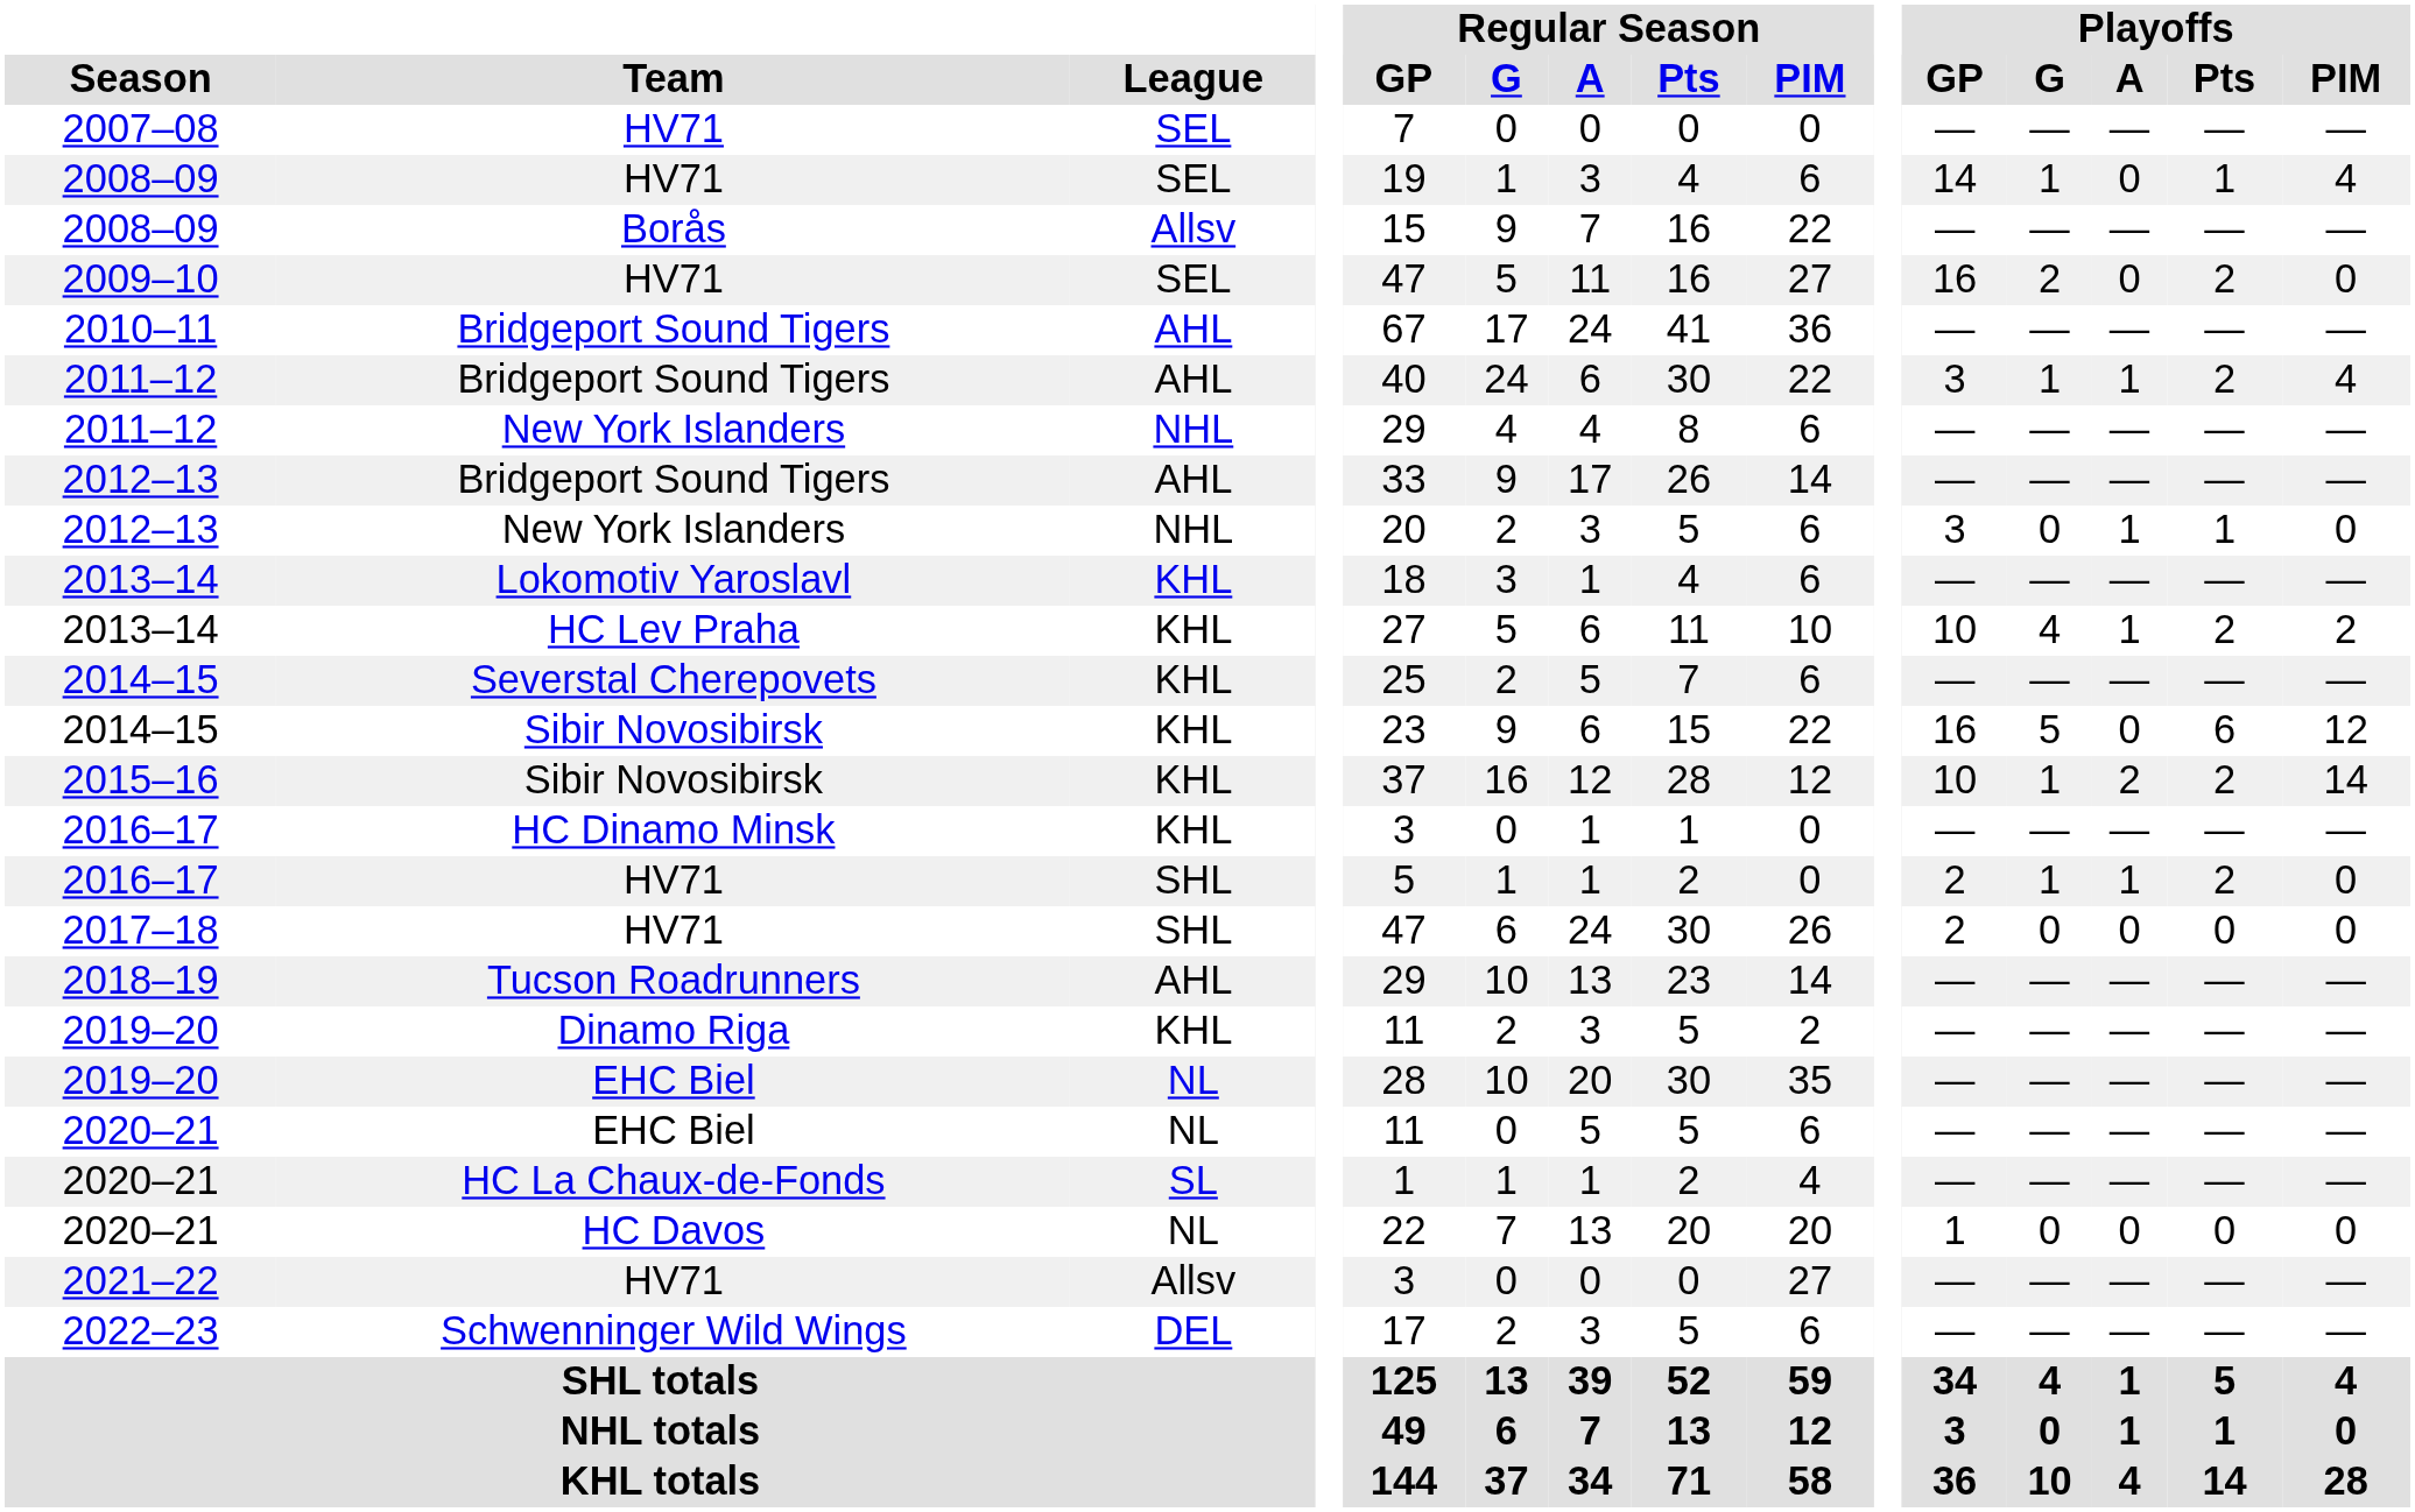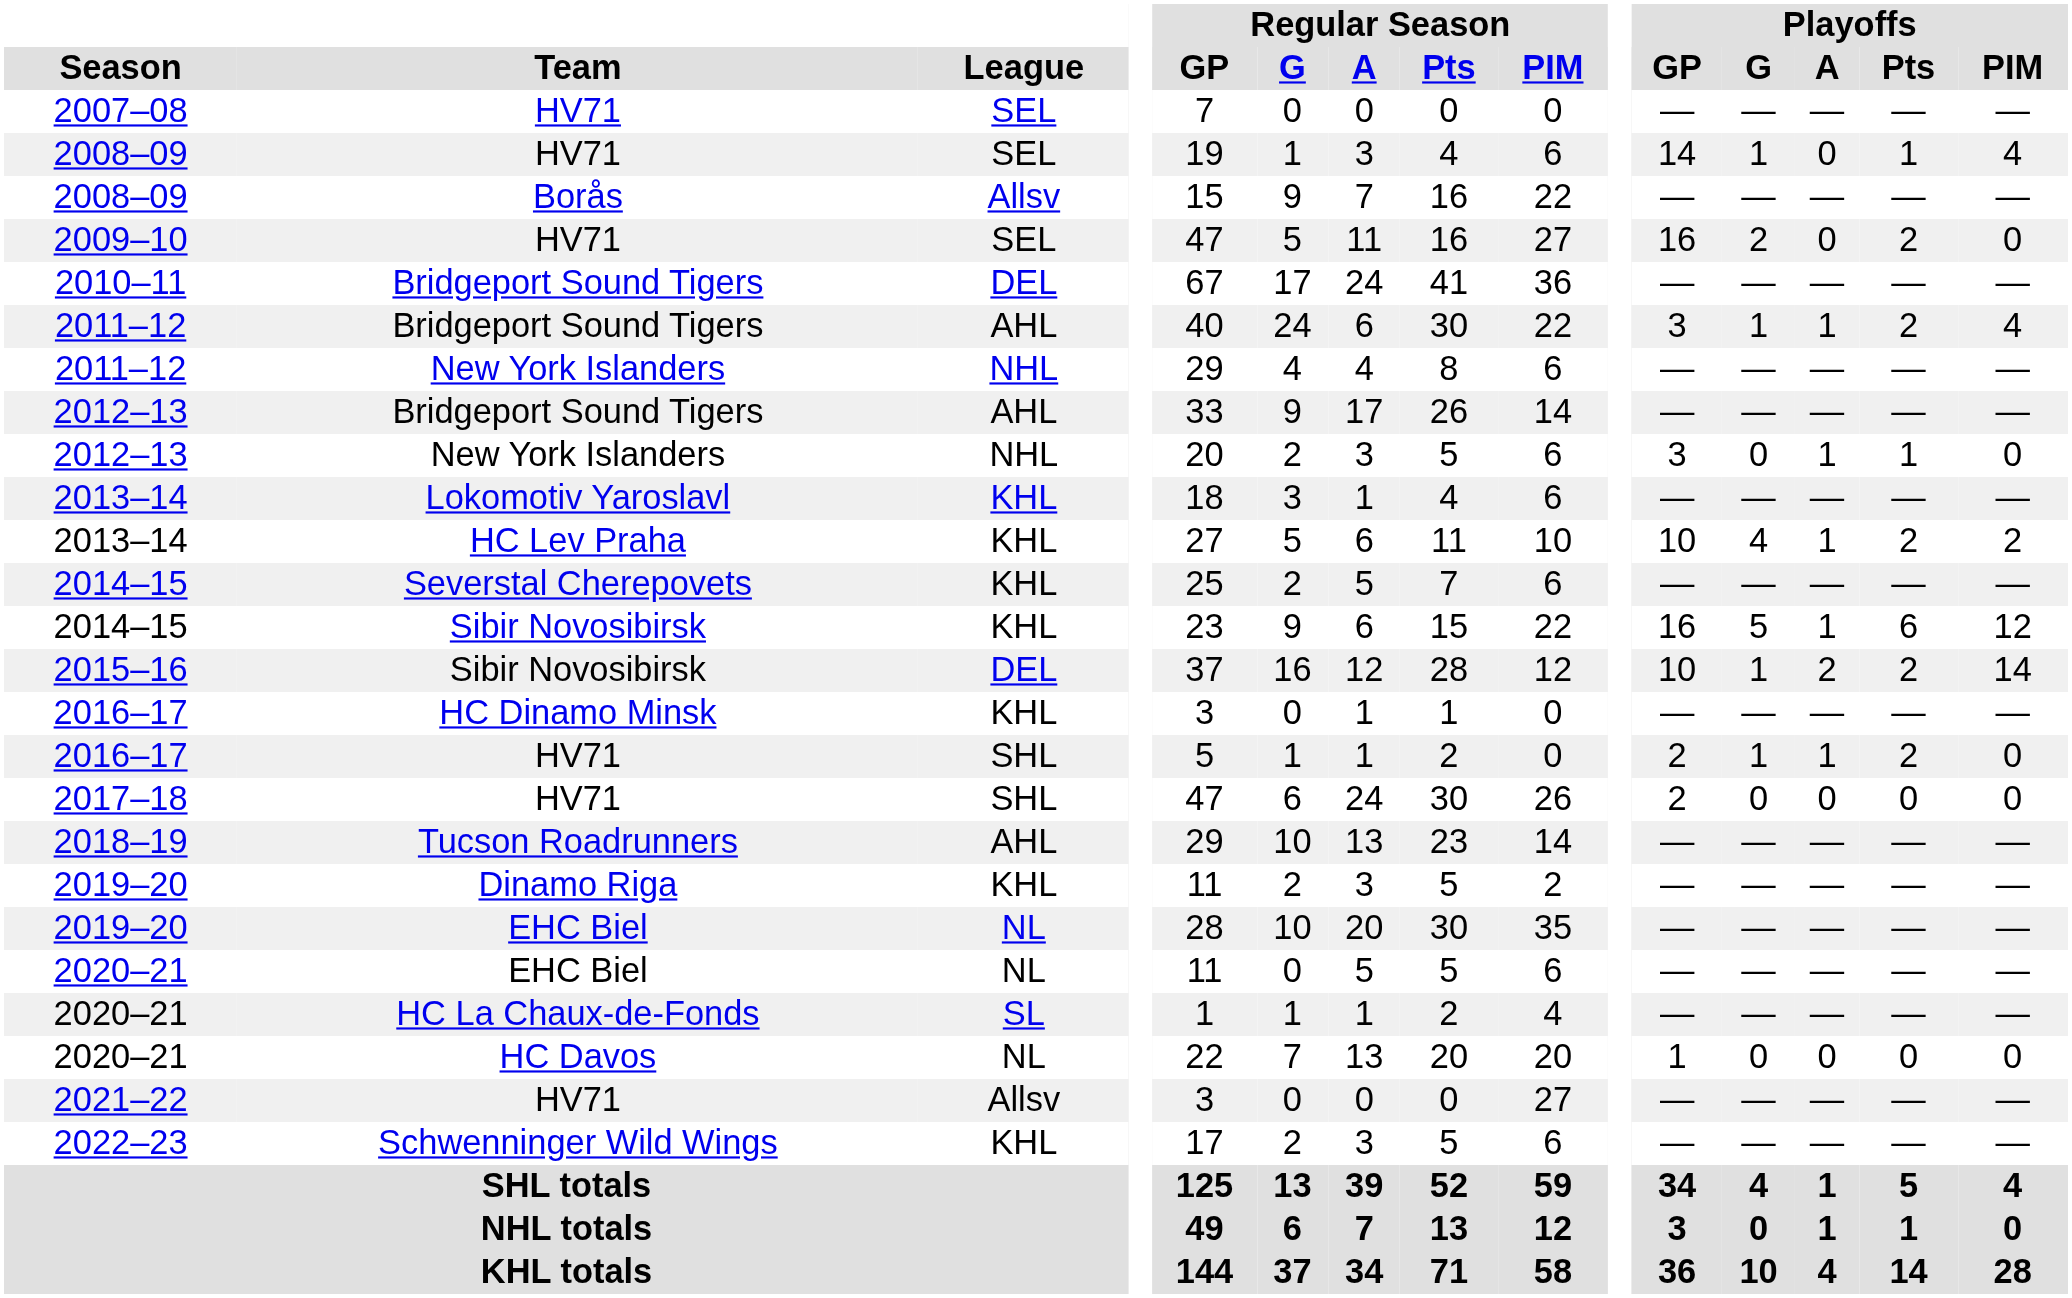 <table border="0" cellpadding="1" cellspacing="0" style="text-align:center; width:60em">
 <tr bgcolor="#e0e0e0">
 <th colspan="3" bgcolor="#ffffff"> </th>
 <th rowspan="99" bgcolor="#ffffff"> </th>
 <th colspan="5">Regular Season</th>
 <th rowspan="99" bgcolor="#ffffff"> </th>
 <th colspan="5">Playoffs</th>
 </tr>
 <tr bgcolor="#e0e0e0">
 <th>Season</th>
 <th>Team</th>
 <th>League</th>
 <th>GP</th>
 <th><a href='#'>G</a></th>
 <th><a href='#'>A</a></th>
 <th><a href='#'>Pts</a></th>
 <th><a href='#'>PIM</a></th>
 <th>GP</th>
 <th>G</th>
 <th>A</th>
 <th>Pts</th>
 <th>PIM</th>
 </tr>
 <tr ALIGN="center">
 <td><a href='#'>2007–08</a></td>
 <td><a href='#'>HV71</a></td>
 <td><a href='#'>SEL</a></td>
 <td>7</td>
 <td>0</td>
 <td>0</td>
 <td>0</td>
 <td>0</td>
 <td>—</td>
 <td>—</td>
 <td>—</td>
 <td>—</td>
 <td>—</td>
 </tr>
 <tr ALIGN="center" bgcolor="#f0f0f0">
 <td><a href='#'>2008–09</a></td>
 <td>HV71</td>
 <td>SEL</td>
 <td>19</td>
 <td>1</td>
 <td>3</td>
 <td>4</td>
 <td>6</td>
 <td>14</td>
 <td>1</td>
 <td>0</td>
 <td>1</td>
 <td>4</td>
 </tr>
 <tr ALIGN="center">
 <td><a href='#'>2008–09</a></td>
 <td><a href='#'>Borås</a></td>
 <td><a href='#'>Allsv</a></td>
 <td>15</td>
 <td>9</td>
 <td>7</td>
 <td>16</td>
 <td>22</td>
 <td>—</td>
 <td>—</td>
 <td>—</td>
 <td>—</td>
 <td>—</td>
 </tr>
 <tr ALIGN="center" bgcolor="#f0f0f0">
 <td><a href='#'>2009–10</a></td>
 <td>HV71</td>
 <td>SEL</td>
 <td>47</td>
 <td>5</td>
 <td>11</td>
 <td>16</td>
 <td>27</td>
 <td>16</td>
 <td>2</td>
 <td>0</td>
 <td>2</td>
 <td>0</td>
 </tr>
 <tr ALIGN="center">
 <td><a href='#'>2010–11</a></td>
 <td><a href='#'>Bridgeport Sound Tigers</a></td>
-<td><a href='#'>AHL</a></td>
+<td><a href='#'>DEL</a></td>
 <td>67</td>
 <td>17</td>
 <td>24</td>
 <td>41</td>
 <td>36</td>
 <td>—</td>
 <td>—</td>
 <td>—</td>
 <td>—</td>
 <td>—</td>
 </tr>
 <tr ALIGN="center" bgcolor="#f0f0f0">
 <td><a href='#'>2011–12</a></td>
 <td>Bridgeport Sound Tigers</td>
 <td>AHL</td>
 <td>40</td>
 <td>24</td>
 <td>6</td>
 <td>30</td>
 <td>22</td>
 <td>3</td>
 <td>1</td>
 <td>1</td>
 <td>2</td>
 <td>4</td>
 </tr>
 <tr ALIGN="center">
 <td><a href='#'>2011–12</a></td>
 <td><a href='#'>New York Islanders</a></td>
 <td><a href='#'>NHL</a></td>
 <td>29</td>
 <td>4</td>
 <td>4</td>
 <td>8</td>
 <td>6</td>
 <td>—</td>
 <td>—</td>
 <td>—</td>
 <td>—</td>
 <td>—</td>
 </tr>
 <tr ALIGN="center" bgcolor="#f0f0f0">
 <td><a href='#'>2012–13</a></td>
 <td>Bridgeport Sound Tigers</td>
 <td>AHL</td>
 <td>33</td>
 <td>9</td>
 <td>17</td>
 <td>26</td>
 <td>14</td>
 <td>—</td>
 <td>—</td>
 <td>—</td>
 <td>—</td>
 <td>—</td>
 </tr>
 <tr ALIGN="center">
 <td><a href='#'>2012–13</a></td>
 <td>New York Islanders</td>
 <td>NHL</td>
 <td>20</td>
 <td>2</td>
 <td>3</td>
 <td>5</td>
 <td>6</td>
 <td>3</td>
 <td>0</td>
 <td>1</td>
 <td>1</td>
 <td>0</td>
 </tr>
 <tr ALIGN="center" bgcolor="#f0f0f0">
 <td><a href='#'>2013–14</a></td>
 <td><a href='#'>Lokomotiv Yaroslavl</a></td>
 <td><a href='#'>KHL</a></td>
 <td>18</td>
 <td>3</td>
 <td>1</td>
 <td>4</td>
 <td>6</td>
 <td>—</td>
 <td>—</td>
 <td>—</td>
 <td>—</td>
 <td>—</td>
 </tr>
 <tr ALIGN="center">
 <td>2013–14</td>
 <td><a href='#'>HC Lev Praha</a></td>
 <td>KHL</td>
 <td>27</td>
 <td>5</td>
 <td>6</td>
 <td>11</td>
 <td>10</td>
 <td>10</td>
 <td>4</td>
 <td>1</td>
 <td>2</td>
 <td>2</td>
 </tr>
 <tr ALIGN="center" bgcolor="#f0f0f0">
 <td><a href='#'>2014–15</a></td>
 <td><a href='#'>Severstal Cherepovets</a></td>
 <td>KHL</td>
 <td>25</td>
 <td>2</td>
 <td>5</td>
 <td>7</td>
 <td>6</td>
 <td>—</td>
 <td>—</td>
 <td>—</td>
 <td>—</td>
 <td>—</td>
 </tr>
 <tr ALIGN="center">
 <td>2014–15</td>
 <td><a href='#'>Sibir Novosibirsk</a></td>
 <td>KHL</td>
 <td>23</td>
 <td>9</td>
 <td>6</td>
 <td>15</td>
 <td>22</td>
 <td>16</td>
 <td>5</td>
-<td>0</td>
+<td>1</td>
 <td>6</td>
 <td>12</td>
 </tr>
 <tr ALIGN="center" bgcolor="#f0f0f0">
 <td><a href='#'>2015–16</a></td>
 <td>Sibir Novosibirsk</td>
-<td>KHL</td>
+<td><a href='#'>DEL</a></td>
 <td>37</td>
 <td>16</td>
 <td>12</td>
 <td>28</td>
 <td>12</td>
 <td>10</td>
 <td>1</td>
 <td>2</td>
 <td>2</td>
 <td>14</td>
 </tr>
 <tr ALIGN="center">
 <td><a href='#'>2016–17</a></td>
 <td><a href='#'>HC Dinamo Minsk</a></td>
 <td>KHL</td>
 <td>3</td>
 <td>0</td>
 <td>1</td>
 <td>1</td>
 <td>0</td>
 <td>—</td>
 <td>—</td>
 <td>—</td>
 <td>—</td>
 <td>—</td>
 </tr>
 <tr ALIGN="center" bgcolor="#f0f0f0">
 <td><a href='#'>2016–17</a></td>
 <td>HV71</td>
 <td>SHL</td>
 <td>5</td>
 <td>1</td>
 <td>1</td>
 <td>2</td>
 <td>0</td>
 <td>2</td>
 <td>1</td>
 <td>1</td>
 <td>2</td>
 <td>0</td>
 </tr>
 <tr>
 <td><a href='#'>2017–18</a></td>
 <td>HV71</td>
 <td>SHL</td>
 <td>47</td>
 <td>6</td>
 <td>24</td>
 <td>30</td>
 <td>26</td>
 <td>2</td>
 <td>0</td>
 <td>0</td>
 <td>0</td>
 <td>0</td>
 </tr>
 <tr ALIGN="center" bgcolor="#f0f0f0">
 <td><a href='#'>2018–19</a></td>
 <td><a href='#'>Tucson Roadrunners</a></td>
 <td>AHL</td>
 <td>29</td>
 <td>10</td>
 <td>13</td>
 <td>23</td>
 <td>14</td>
 <td>—</td>
 <td>—</td>
 <td>—</td>
 <td>—</td>
 <td>—</td>
 </tr>
 <tr ALIGN="center">
 <td><a href='#'>2019–20</a></td>
 <td><a href='#'>Dinamo Riga</a></td>
 <td>KHL</td>
 <td>11</td>
 <td>2</td>
 <td>3</td>
 <td>5</td>
 <td>2</td>
 <td>—</td>
 <td>—</td>
 <td>—</td>
 <td>—</td>
 <td>—</td>
 </tr>
 <tr ALIGN="center" bgcolor="#f0f0f0">
 <td><a href='#'>2019–20</a></td>
 <td><a href='#'>EHC Biel</a></td>
 <td><a href='#'>NL</a></td>
 <td>28</td>
 <td>10</td>
 <td>20</td>
 <td>30</td>
 <td>35</td>
 <td>—</td>
 <td>—</td>
 <td>—</td>
 <td>—</td>
 <td>—</td>
 </tr>
 <tr ALIGN="center">
 <td><a href='#'>2020–21</a></td>
 <td>EHC Biel</td>
 <td>NL</td>
 <td>11</td>
 <td>0</td>
 <td>5</td>
 <td>5</td>
 <td>6</td>
 <td>—</td>
 <td>—</td>
 <td>—</td>
 <td>—</td>
 <td>—</td>
 </tr>
 <tr ALIGN="center" bgcolor="#f0f0f0">
 <td 2020–21 Swiss League season>2020–21</td>
 <td><a href='#'>HC La Chaux-de-Fonds</a></td>
 <td><a href='#'>SL</a></td>
 <td>1</td>
 <td>1</td>
 <td>1</td>
 <td>2</td>
 <td>4</td>
 <td>—</td>
 <td>—</td>
 <td>—</td>
 <td>—</td>
 <td>—</td>
 </tr>
 <tr ALIGN="center">
 <td>2020–21</td>
 <td><a href='#'>HC Davos</a></td>
 <td>NL</td>
 <td>22</td>
 <td>7</td>
 <td>13</td>
 <td>20</td>
 <td>20</td>
 <td>1</td>
 <td>0</td>
 <td>0</td>
 <td>0</td>
 <td>0</td>
 </tr>
 <tr ALIGN="center" bgcolor="#f0f0f0">
 <td><a href='#'>2021–22</a></td>
 <td>HV71</td>
 <td>Allsv</td>
 <td>3</td>
 <td>0</td>
 <td>0</td>
 <td>0</td>
 <td>27</td>
 <td>—</td>
 <td>—</td>
 <td>—</td>
 <td>—</td>
 <td>—</td>
 </tr>
 <tr ALIGN="center">
 <td><a href='#'>2022–23</a></td>
 <td><a href='#'>Schwenninger Wild Wings</a></td>
-<td><a href='#'>DEL</a></td>
+<td>KHL</td>
 <td>17</td>
 <td>2</td>
 <td>3</td>
 <td>5</td>
 <td>6</td>
 <td>—</td>
 <td>—</td>
 <td>—</td>
 <td>—</td>
 <td>—</td>
 </tr>
 <tr ALIGN="center" bgcolor="#e0e0e0">
 <th colspan="3">SHL totals</th>
 <th>125</th>
 <th>13</th>
 <th>39</th>
 <th>52</th>
 <th>59</th>
 <th>34</th>
 <th>4</th>
 <th>1</th>
 <th>5</th>
 <th>4</th>
 </tr>
 <tr ALIGN="center" bgcolor="#e0e0e0">
 <th colspan="3">NHL totals</th>
 <th>49</th>
 <th>6</th>
 <th>7</th>
 <th>13</th>
 <th>12</th>
 <th>3</th>
 <th>0</th>
 <th>1</th>
 <th>1</th>
 <th>0</th>
 </tr>
 <tr ALIGN="center" bgcolor="#e0e0e0">
 <th colspan="3">KHL totals</th>
 <th>144</th>
 <th>37</th>
 <th>34</th>
 <th>71</th>
 <th>58</th>
 <th>36</th>
 <th>10</th>
 <th>4</th>
 <th>14</th>
 <th>28</th>
 </tr>
 </table>
